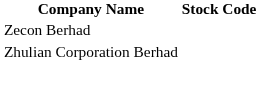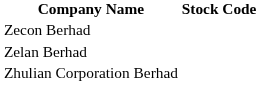 <table style="background:transparent;">
 <tr>
 <th>Company Name</th>
 <th>Stock Code</th>
 </tr>
 <tr>
 <td>Zecon Berhad</td>
 <td></td>
 </tr>
 <tr>
+<td>Zelan Berhad</td>
+<td></td>
+</tr>
+<tr>
 <td>Zhulian Corporation Berhad</td>
 <td></td>
 </tr>
 </table>
